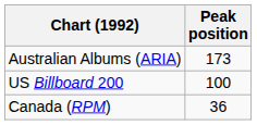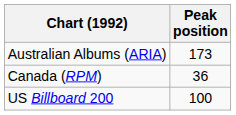 <table class="wikitable">
 <tr>
 <th>Chart (1992)</th>
 <th>Peak<br>position</th>
 </tr>
 <tr>
 <td>Australian Albums (<a href='#'>ARIA</a>)</td>
 <td style="text-align:center;">173</td>
 </tr>
 <tr>
+<td>Canada (<em><a href='#'>RPM</a></em>)</td>
+<td style="text-align:center;">36</td>
+</tr>
+<tr>
 <td>US <a href='#'><em>Billboard</em> 200</a></td>
 <td style="text-align:center;">100</td>
 </tr>
-<tr>
-<td>Canada (<em><a href='#'>RPM</a></em>)</td>
-<td style="text-align:center;">36</td>
-</tr>
 </table>
